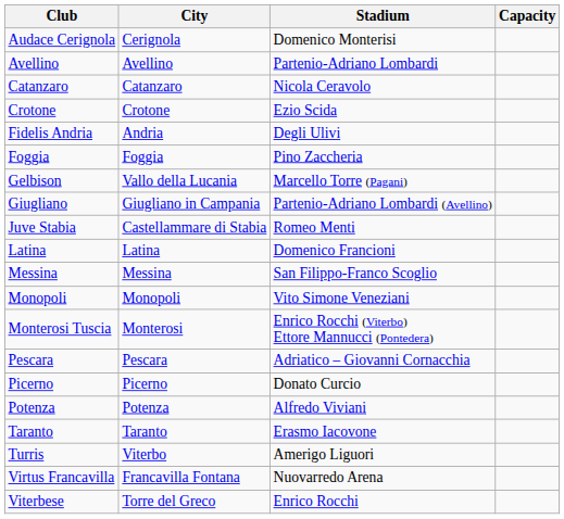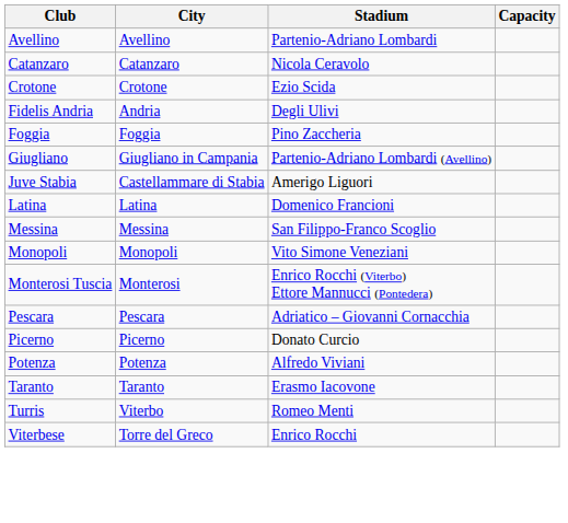 <table class="wikitable sortable">
 <tr>
 <th>Club</th>
 <th>City</th>
 <th>Stadium</th>
 <th>Capacity</th>
-</tr>
-<tr>
-<td><a href='#'>Audace Cerignola</a></td>
-<td><a href='#'>Cerignola</a></td>
-<td>Domenico Monterisi</td>
-<td></td>
 </tr>
 <tr>
 <td><a href='#'>Avellino</a></td>
 <td><a href='#'>Avellino</a></td>
 <td><a href='#'>Partenio-Adriano Lombardi</a></td>
 <td></td>
 </tr>
 <tr>
 <td><a href='#'>Catanzaro</a></td>
 <td><a href='#'>Catanzaro</a></td>
 <td><a href='#'>Nicola Ceravolo</a></td>
 <td></td>
 </tr>
 <tr>
 <td><a href='#'>Crotone</a></td>
 <td><a href='#'>Crotone</a></td>
 <td><a href='#'>Ezio Scida</a></td>
 <td></td>
 </tr>
 <tr>
 <td><a href='#'>Fidelis Andria</a></td>
 <td><a href='#'>Andria</a></td>
 <td><a href='#'>Degli Ulivi</a></td>
 <td></td>
 </tr>
 <tr>
 <td><a href='#'>Foggia</a></td>
 <td><a href='#'>Foggia</a></td>
 <td><a href='#'>Pino Zaccheria</a></td>
 <td></td>
 </tr>
 <tr>
-<td><a href='#'>Gelbison</a></td>
-<td><a href='#'>Vallo della Lucania</a></td>
-<td><a href='#'>Marcello Torre</a> <small>(<a href='#'>Pagani</a>)</small></td>
-<td></td>
-</tr>
-<tr>
 <td><a href='#'>Giugliano</a></td>
 <td><a href='#'>Giugliano in Campania</a></td>
 <td><a href='#'>Partenio-Adriano Lombardi</a> <small>(<a href='#'>Avellino</a>)</small></td>
 <td></td>
 </tr>
 <tr>
 <td><a href='#'>Juve Stabia</a></td>
 <td><a href='#'>Castellammare di Stabia</a></td>
-<td><a href='#'>Romeo Menti</a></td>
+<td>Amerigo Liguori</td>
 <td></td>
 </tr>
 <tr>
 <td><a href='#'>Latina</a></td>
 <td><a href='#'>Latina</a></td>
 <td><a href='#'>Domenico Francioni</a></td>
 <td></td>
 </tr>
 <tr>
 <td><a href='#'>Messina</a></td>
 <td><a href='#'>Messina</a></td>
 <td><a href='#'>San Filippo-Franco Scoglio</a></td>
 <td></td>
 </tr>
 <tr>
 <td><a href='#'>Monopoli</a></td>
 <td><a href='#'>Monopoli</a></td>
 <td><a href='#'>Vito Simone Veneziani</a></td>
 <td></td>
 </tr>
 <tr>
 <td><a href='#'>Monterosi Tuscia</a></td>
 <td><a href='#'>Monterosi</a></td>
 <td><a href='#'>Enrico Rocchi</a> <small>(<a href='#'>Viterbo</a>)</small><br><a href='#'>Ettore Mannucci</a> <small>(<a href='#'>Pontedera</a>)</small></td>
 <td><br></td>
 </tr>
 <tr>
 <td><a href='#'>Pescara</a></td>
 <td><a href='#'>Pescara</a></td>
 <td><a href='#'>Adriatico – Giovanni Cornacchia</a></td>
 <td></td>
 </tr>
 <tr>
 <td><a href='#'>Picerno</a></td>
 <td><a href='#'>Picerno</a></td>
 <td>Donato Curcio</td>
 <td></td>
 </tr>
 <tr>
 <td><a href='#'>Potenza</a></td>
 <td><a href='#'>Potenza</a></td>
 <td><a href='#'>Alfredo Viviani</a></td>
 <td></td>
 </tr>
 <tr>
 <td><a href='#'>Taranto</a></td>
 <td><a href='#'>Taranto</a></td>
 <td><a href='#'>Erasmo Iacovone</a></td>
 <td></td>
 </tr>
 <tr>
 <td><a href='#'>Turris</a></td>
 <td><a href='#'>Viterbo</a></td>
-<td>Amerigo Liguori</td>
-<td></td>
-</tr>
-<tr>
-<td><a href='#'>Virtus Francavilla</a></td>
-<td><a href='#'>Francavilla Fontana</a></td>
-<td>Nuovarredo Arena</td>
+<td><a href='#'>Romeo Menti</a></td>
 <td></td>
 </tr>
 <tr>
 <td><a href='#'>Viterbese</a></td>
 <td><a href='#'>Torre del Greco</a></td>
 <td><a href='#'>Enrico Rocchi</a></td>
 <td></td>
 </tr>
 </table>
